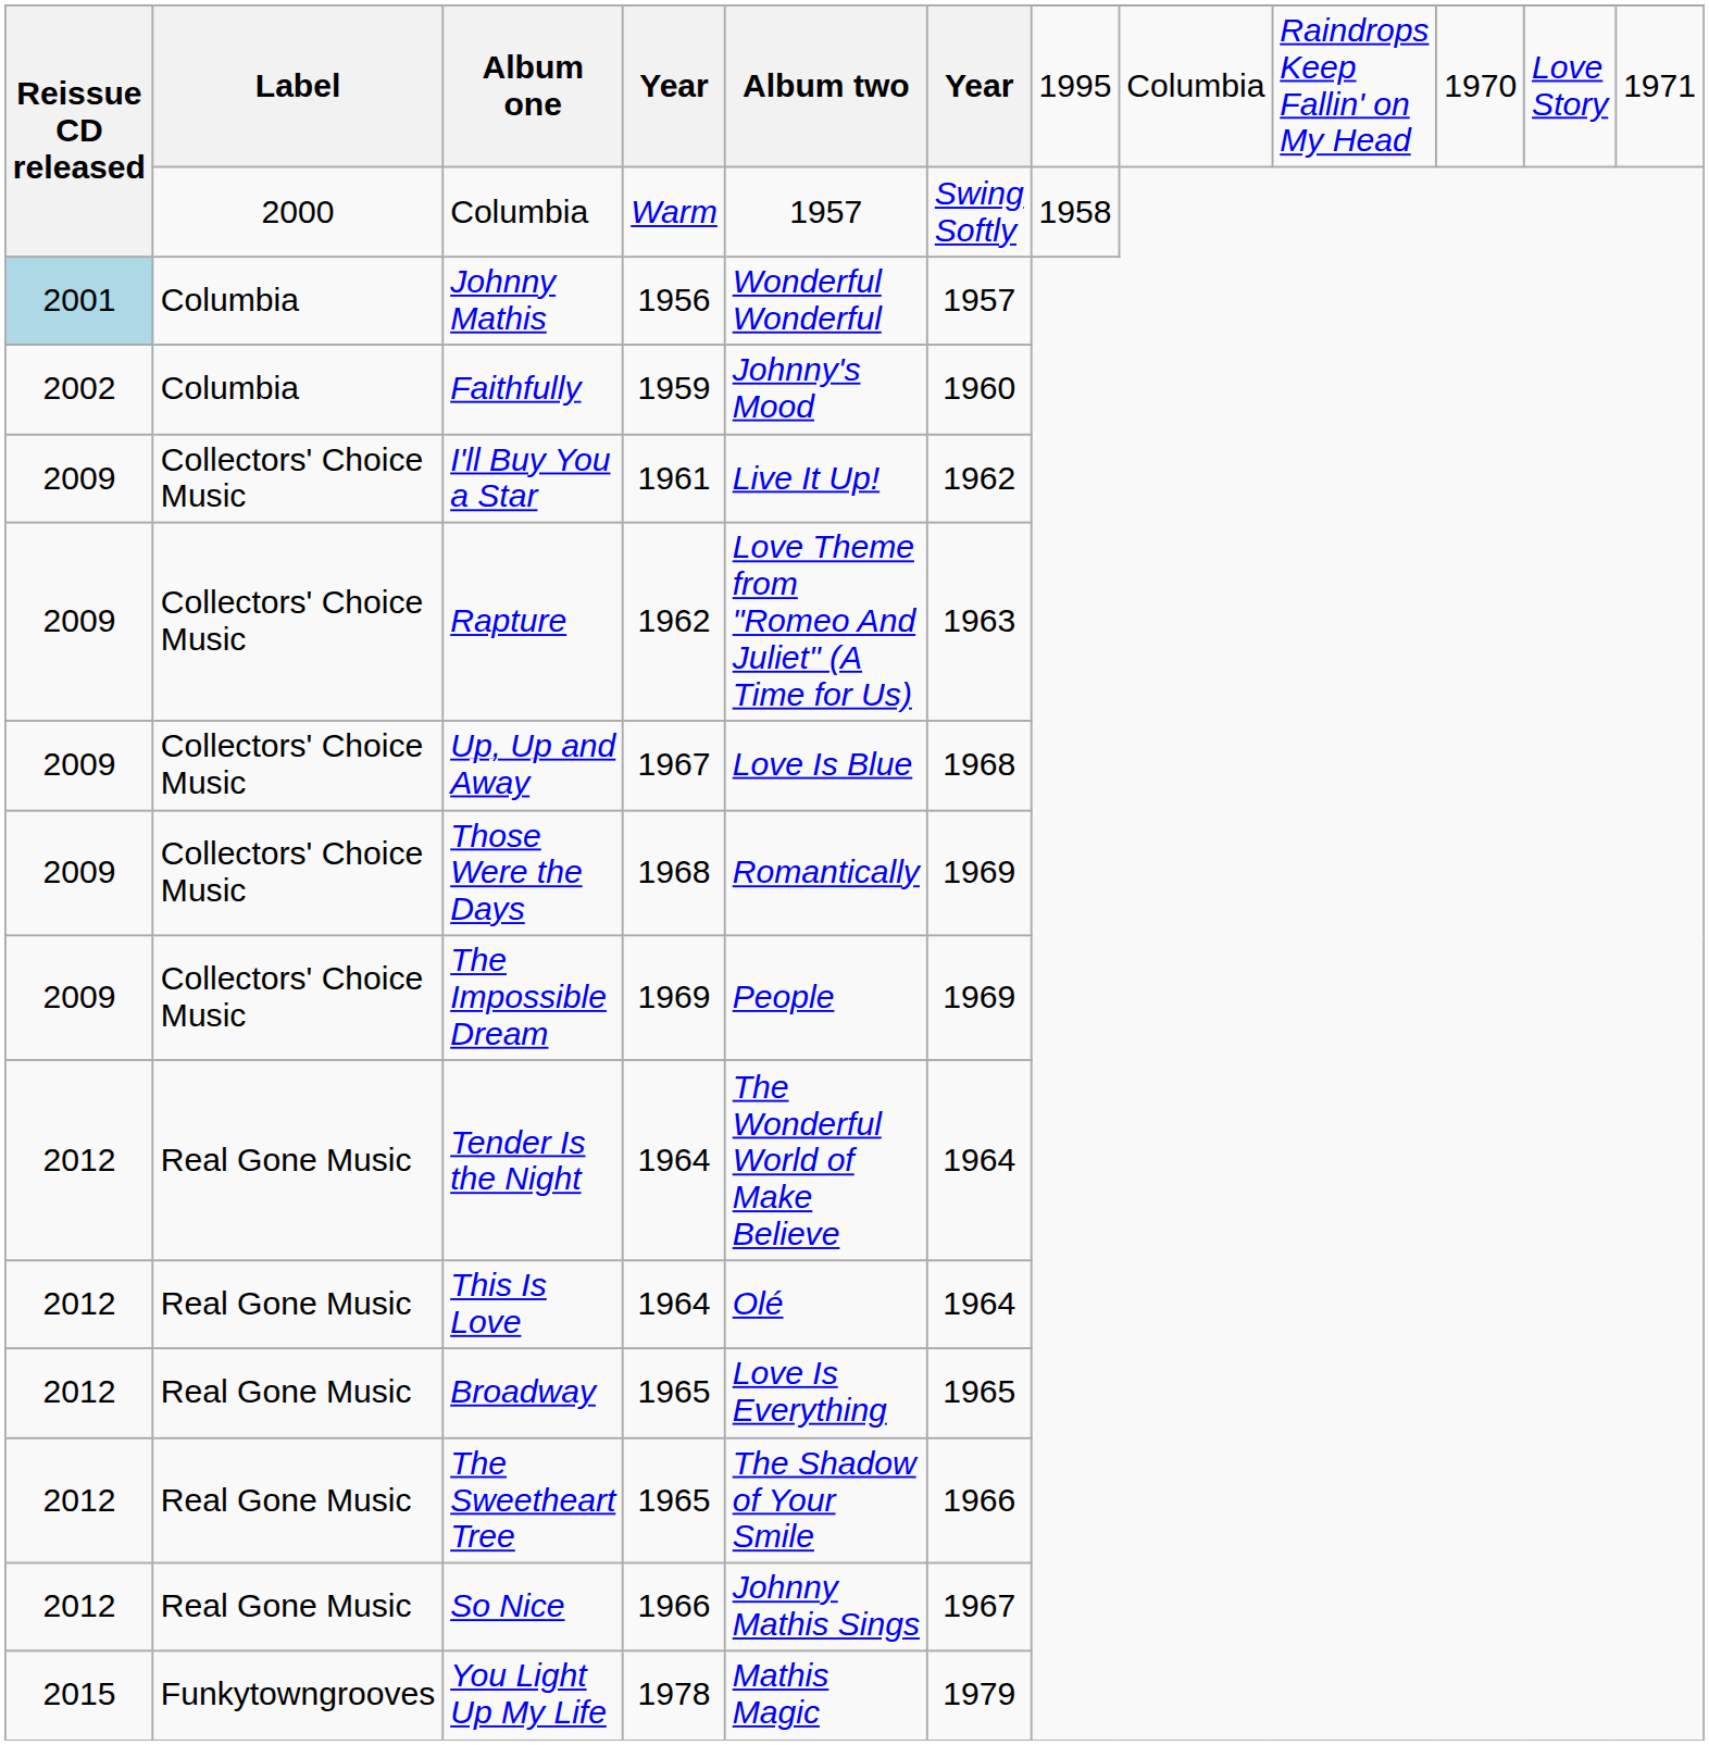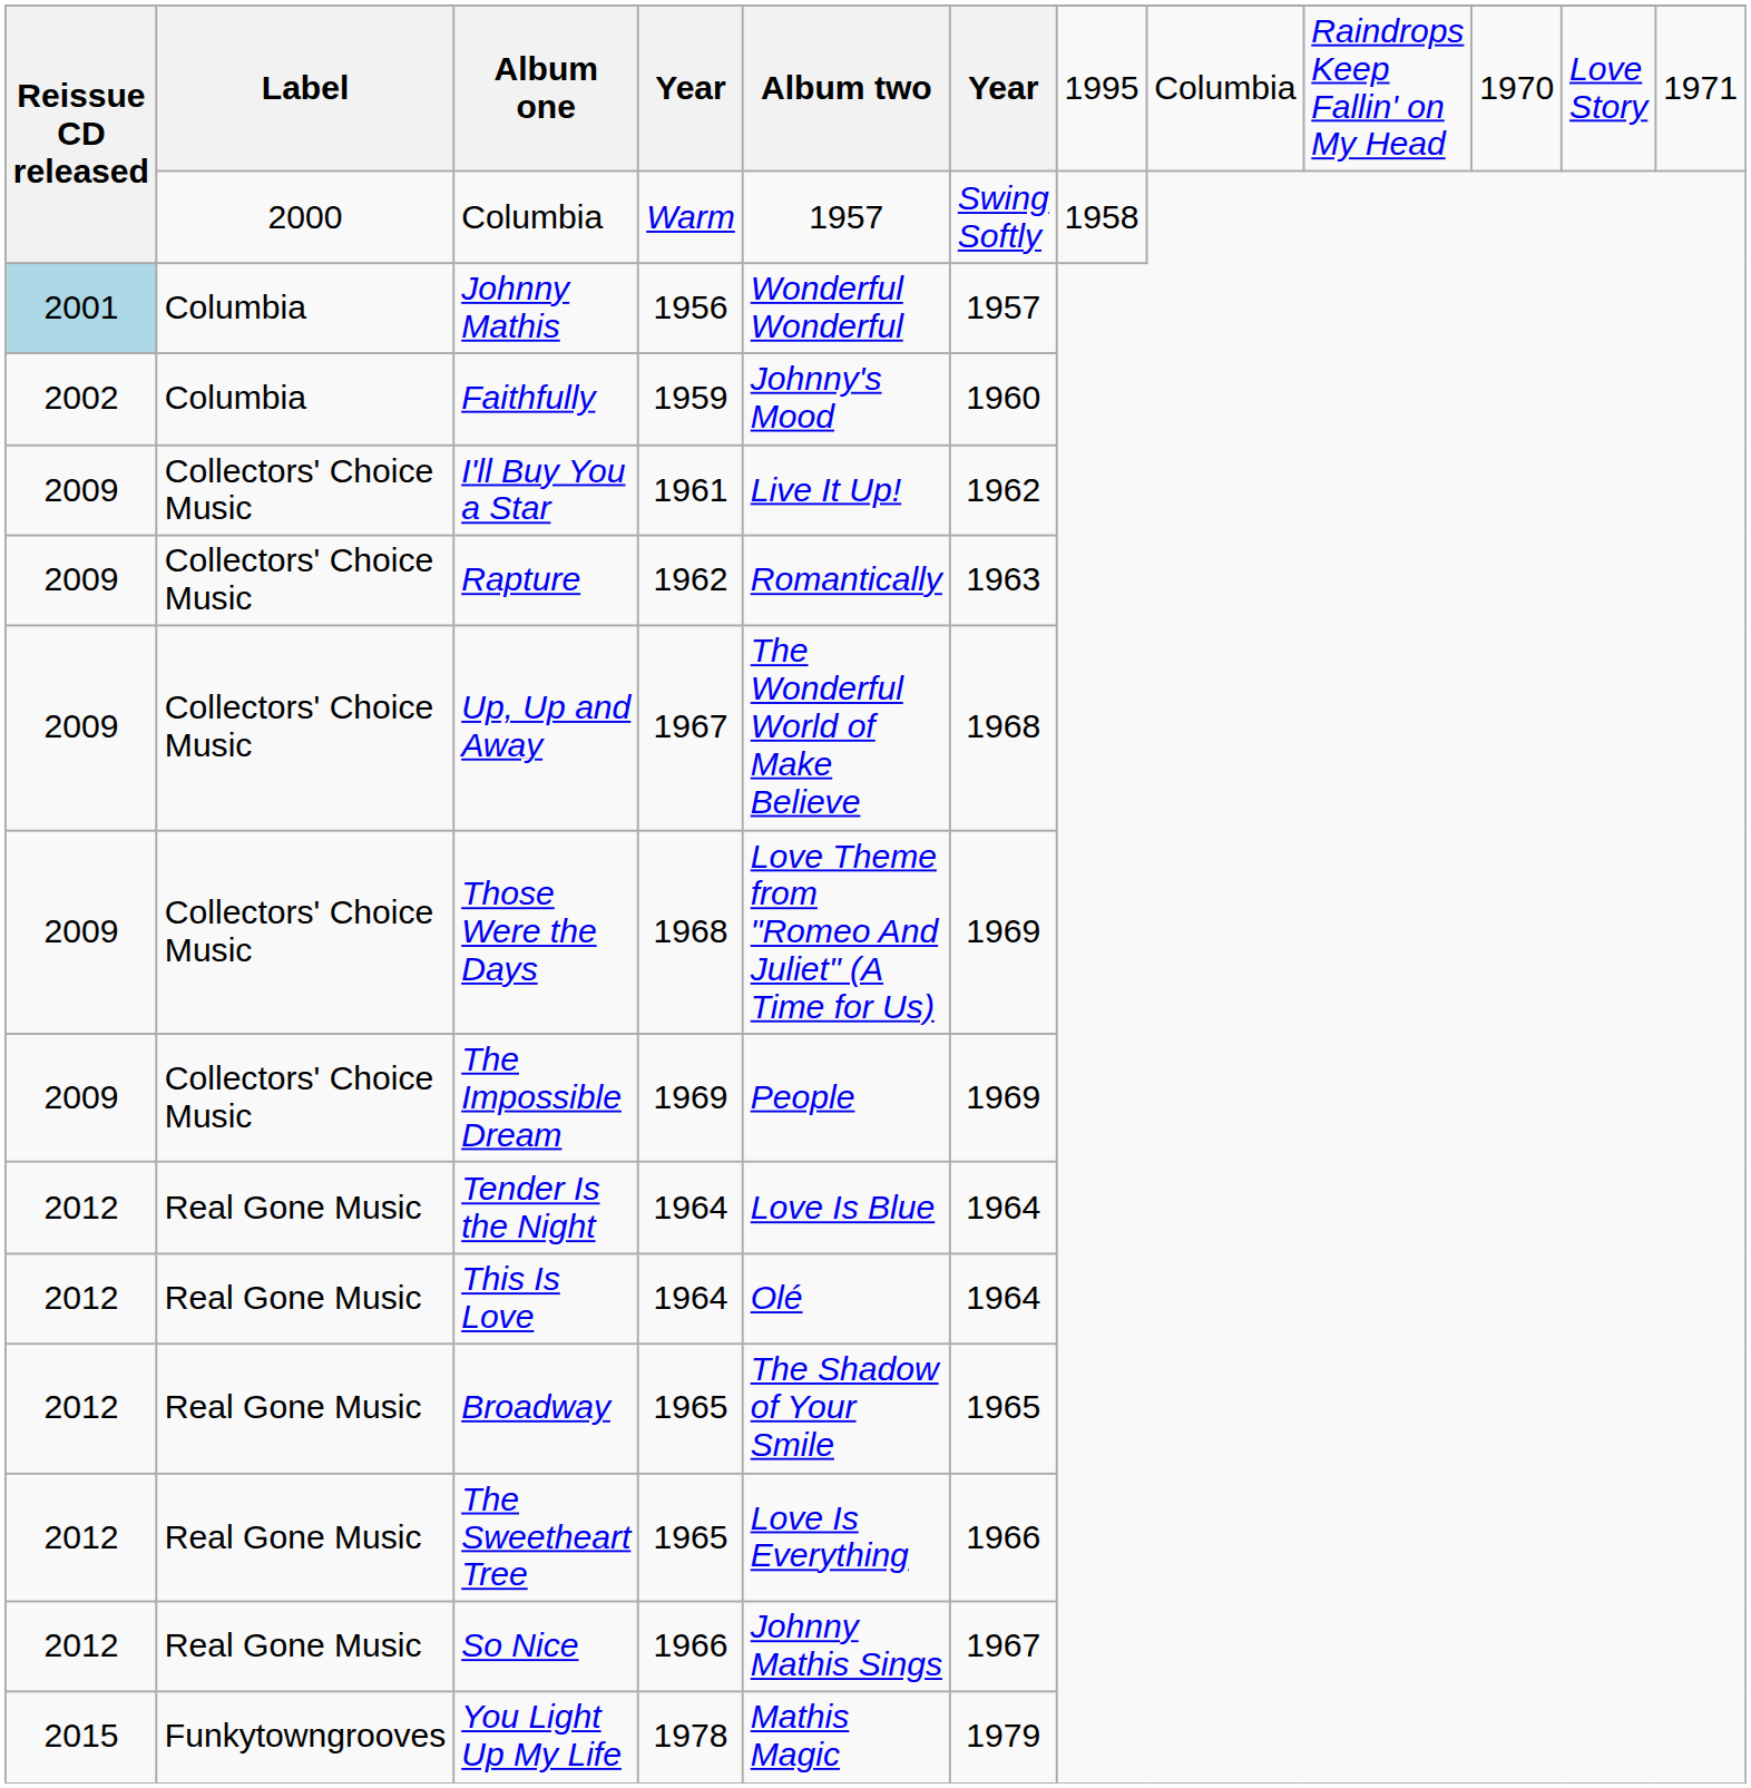 <table class="wikitable collapsible collapsed sortable">
 <tr>
 <th rowspan="3">Reissue CD released</th>
 <th rowspan="2">Label</th>
 <th rowspan="2">Album one</th>
 <th rowspan="2">Year</th>
 <th rowspan="2">Album two</th>
 <th rowspan="2">Year</th>
 </tr>
 <tr>
 <td style="text-align:center;">1995</td>
 <td>Columbia</td>
 <td><em><a href='#'>Raindrops Keep Fallin' on My Head</a></em></td>
 <td style="text-align:center;">1970</td>
 <td><em><a href='#'>Love Story</a></em></td>
 <td style="text-align:center;">1971</td>
 </tr>
 <tr>
 <td style="text-align:center;">2000</td>
 <td>Columbia</td>
 <td><em><a href='#'>Warm</a></em></td>
 <td style="text-align:center;">1957</td>
 <td><em><a href='#'>Swing Softly</a></em></td>
 <td style="text-align:center;">1958</td>
 </tr>
 <tr>
 <td style="background: lightblue; text-align:center;">2001</td>
 <td>Columbia</td>
 <td><em><a href='#'>Johnny Mathis</a></em></td>
 <td style="text-align:center;">1956</td>
 <td><em><a href='#'>Wonderful Wonderful</a></em></td>
 <td style="text-align:center;">1957</td>
 </tr>
 <tr>
 <td style="text-align:center;">2002</td>
 <td>Columbia</td>
 <td><em><a href='#'>Faithfully</a></em></td>
 <td style="text-align:center;">1959</td>
 <td><em><a href='#'>Johnny's Mood</a></em></td>
 <td style="text-align:center;">1960</td>
 </tr>
 <tr>
 <td style="text-align:center;">2009</td>
 <td>Collectors' Choice Music</td>
 <td><em><a href='#'>I'll Buy You a Star</a></em></td>
 <td style="text-align:center;">1961</td>
 <td><em><a href='#'>Live It Up!</a></em></td>
 <td style="text-align:center;">1962</td>
 </tr>
 <tr>
 <td style="text-align:center;">2009</td>
 <td>Collectors' Choice Music</td>
 <td><em><a href='#'>Rapture</a></em></td>
 <td style="text-align:center;">1962</td>
-<td><em><a href='#'>Love Theme from "Romeo And Juliet" (A Time for Us)</a></em></td>
+<td><em><a href='#'>Romantically</a></em></td>
 <td style="text-align:center;">1963</td>
 </tr>
 <tr>
 <td style="text-align:center;">2009</td>
 <td>Collectors' Choice Music</td>
 <td><em><a href='#'>Up, Up and Away</a></em></td>
 <td style="text-align:center;">1967</td>
-<td><em><a href='#'>Love Is Blue</a></em></td>
+<td><em><a href='#'>The Wonderful World of Make Believe</a></em></td>
 <td style="text-align:center;">1968</td>
 </tr>
 <tr>
 <td style="text-align:center;">2009</td>
 <td>Collectors' Choice Music</td>
 <td><em><a href='#'>Those Were the Days</a></em></td>
 <td style="text-align:center;">1968</td>
-<td><em><a href='#'>Romantically</a></em></td>
+<td><em><a href='#'>Love Theme from "Romeo And Juliet" (A Time for Us)</a></em></td>
 <td style="text-align:center;">1969</td>
 </tr>
 <tr>
 <td style="text-align:center;">2009</td>
 <td>Collectors' Choice Music</td>
 <td><em><a href='#'>The Impossible Dream</a></em></td>
 <td style="text-align:center;">1969</td>
 <td><em><a href='#'>People</a></em></td>
 <td style="text-align:center;">1969</td>
 </tr>
 <tr>
 <td style="text-align:center;">2012</td>
 <td>Real Gone Music</td>
 <td><em><a href='#'>Tender Is the Night</a></em></td>
 <td style="text-align:center;">1964</td>
-<td><em><a href='#'>The Wonderful World of Make Believe</a></em></td>
+<td><em><a href='#'>Love Is Blue</a></em></td>
 <td style="text-align:center;">1964</td>
 </tr>
 <tr>
 <td style="text-align:center;">2012</td>
 <td>Real Gone Music</td>
 <td><em><a href='#'>This Is Love</a></em></td>
 <td style="text-align:center;">1964</td>
 <td><em><a href='#'>Olé</a></em></td>
 <td style="text-align:center;">1964</td>
 </tr>
 <tr>
 <td style="text-align:center;">2012</td>
 <td>Real Gone Music</td>
 <td><em><a href='#'>Broadway</a></em></td>
 <td style="text-align:center;">1965</td>
-<td><em><a href='#'>Love Is Everything</a></em></td>
+<td><em><a href='#'>The Shadow of Your Smile</a></em></td>
 <td style="text-align:center;">1965</td>
 </tr>
 <tr>
 <td style="text-align:center;">2012</td>
 <td>Real Gone Music</td>
 <td><em><a href='#'>The Sweetheart Tree</a></em></td>
 <td style="text-align:center;">1965</td>
-<td><em><a href='#'>The Shadow of Your Smile</a></em></td>
+<td><em><a href='#'>Love Is Everything</a></em></td>
 <td style="text-align:center;">1966</td>
 </tr>
 <tr>
 <td style="text-align:center;">2012</td>
 <td>Real Gone Music</td>
 <td><em><a href='#'>So Nice</a></em></td>
 <td style="text-align:center;">1966</td>
 <td><em><a href='#'>Johnny Mathis Sings</a></em></td>
 <td style="text-align:center;">1967</td>
 </tr>
 <tr>
 <td style="text-align:center;">2015</td>
 <td>Funkytowngrooves</td>
 <td><em><a href='#'>You Light Up My Life</a></em></td>
 <td style="text-align:center;">1978</td>
 <td><em><a href='#'>Mathis Magic</a></em></td>
 <td style="text-align:center;">1979</td>
 </tr>
 <tr>
 </tr>
 </table>
